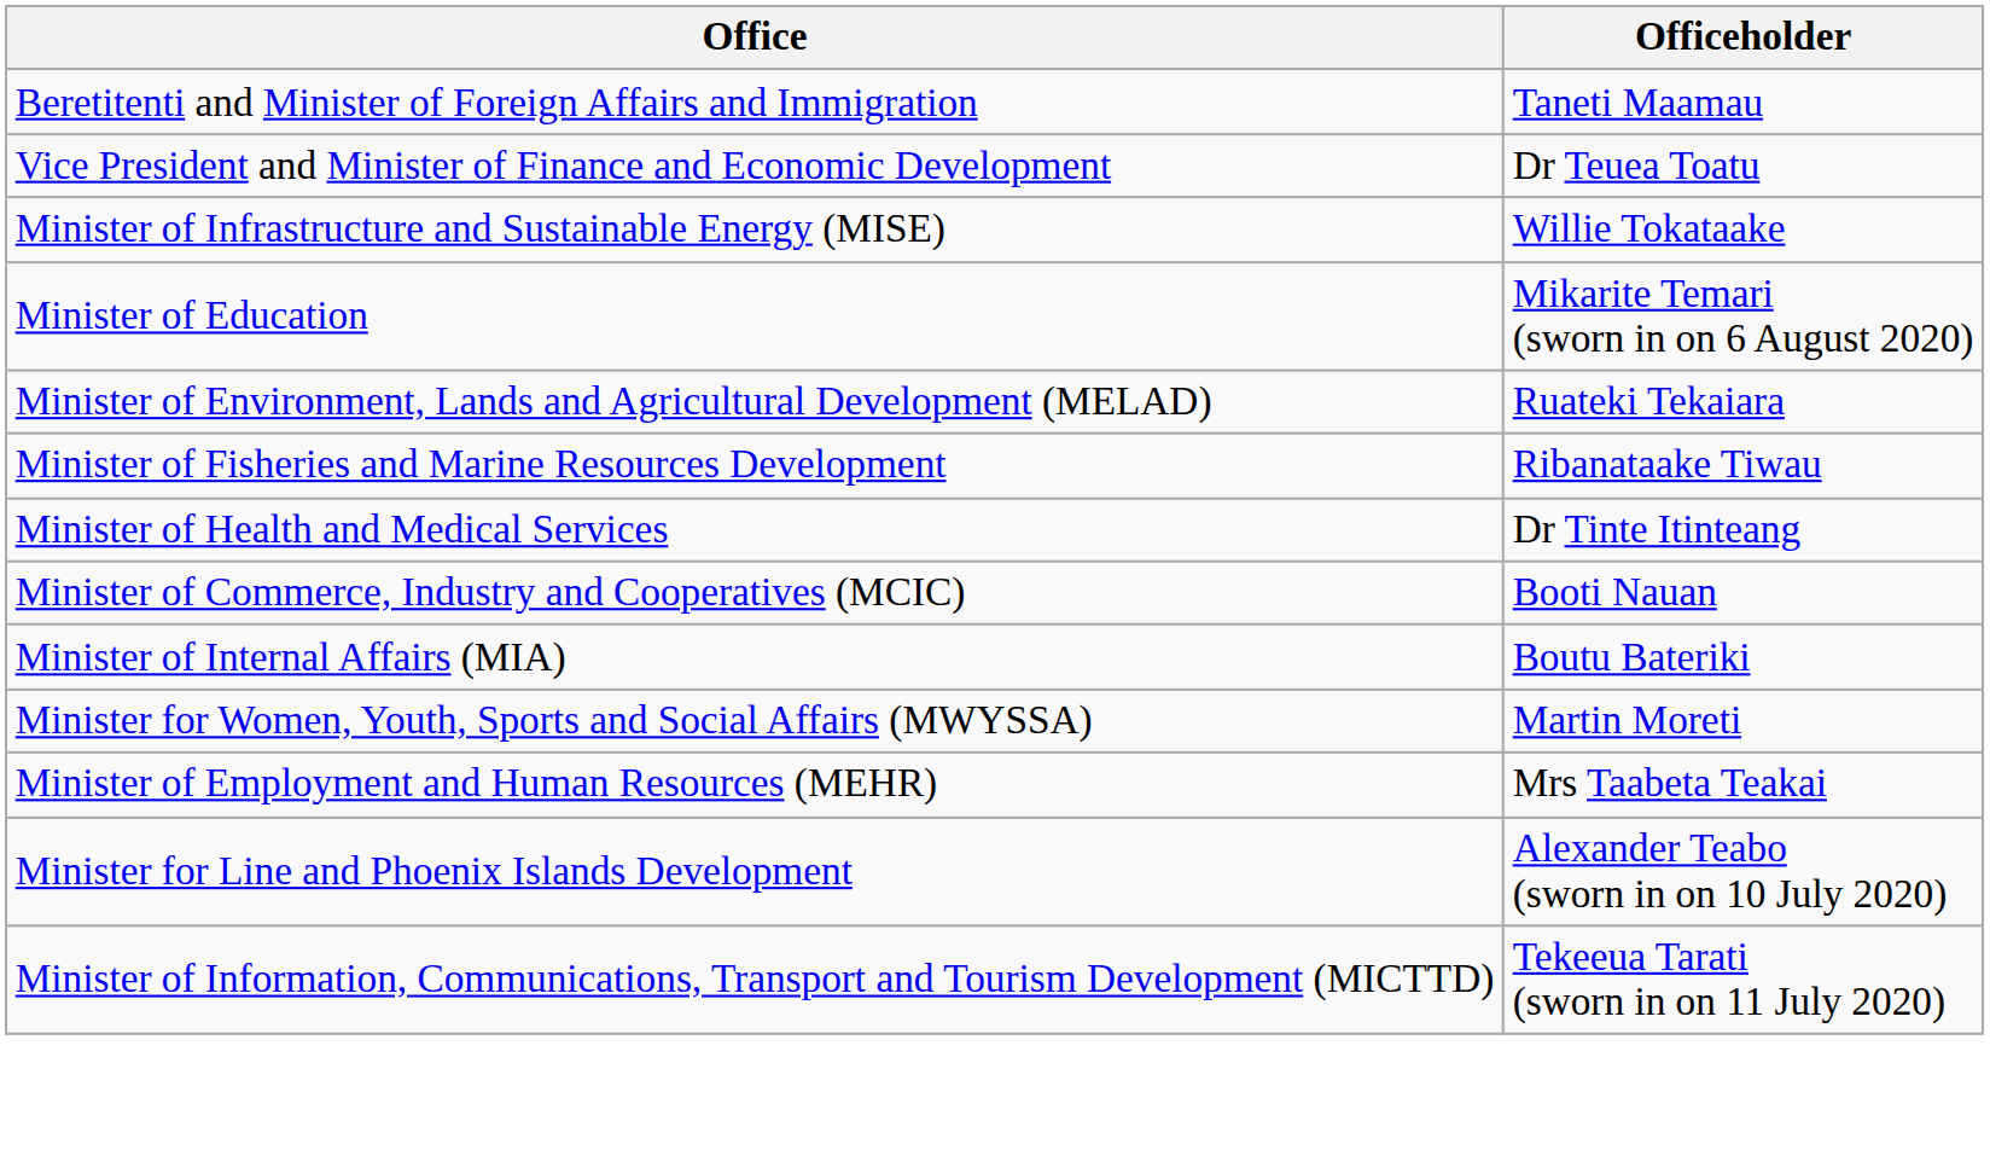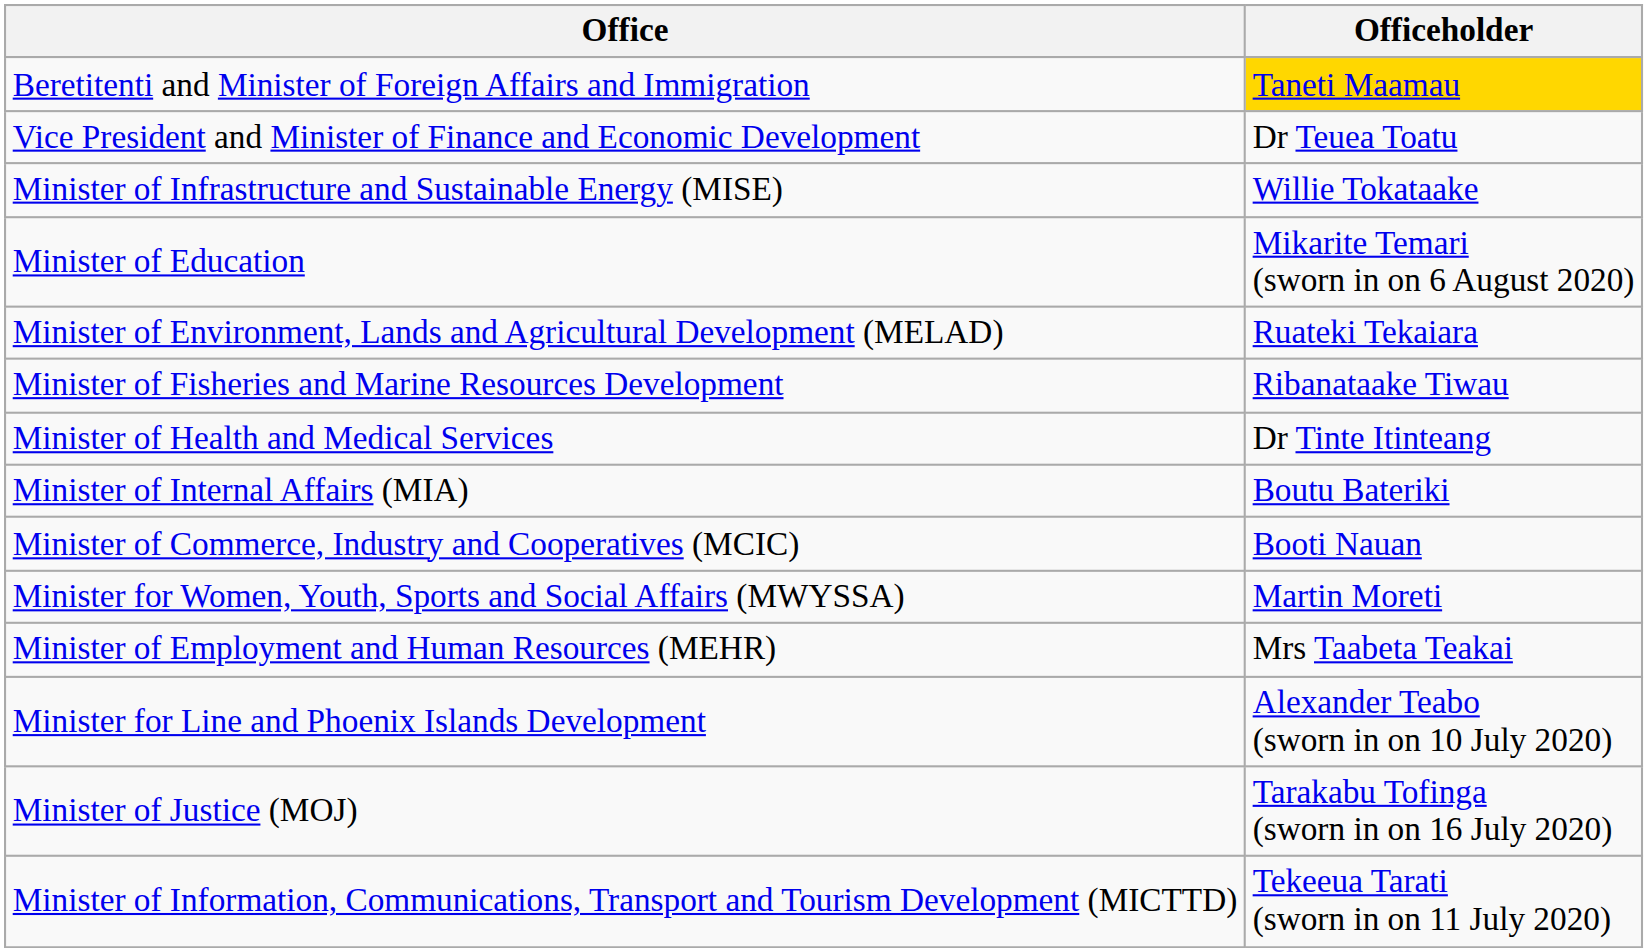 <table class="wikitable">
 <tr>
 <th>Office</th>
 <th>Officeholder</th>
 </tr>
 <tr>
 <td><a href='#'>Beretitenti</a> and <a href='#'>Minister of Foreign Affairs and Immigration</a></td>
-<td><a href='#'>Taneti Maamau</a></td>
+<td style="background: gold;"><a href='#'>Taneti Maamau</a></td>
 </tr>
 <tr>
 <td><a href='#'>Vice President</a> and <a href='#'>Minister of Finance and Economic Development</a></td>
 <td>Dr <a href='#'>Teuea Toatu</a></td>
 </tr>
 <tr>
 <td><a href='#'>Minister of Infrastructure and Sustainable Energy</a> (MISE)</td>
 <td><a href='#'>Willie Tokataake</a></td>
 </tr>
 <tr>
 <td><a href='#'>Minister of Education</a></td>
 <td><a href='#'>Mikarite Temari</a><br>(sworn in on 6 August 2020)</td>
 </tr>
 <tr>
 <td><a href='#'>Minister of Environment, Lands and Agricultural Development</a> (MELAD)</td>
 <td><a href='#'>Ruateki Tekaiara</a></td>
 </tr>
 <tr>
 <td><a href='#'>Minister of Fisheries and Marine Resources Development</a></td>
 <td><a href='#'>Ribanataake Tiwau</a></td>
 </tr>
 <tr>
 <td><a href='#'>Minister of Health and Medical Services</a></td>
 <td>Dr <a href='#'>Tinte Itinteang</a></td>
 </tr>
 <tr>
+<td><a href='#'>Minister of Internal Affairs</a> (MIA)</td>
+<td><a href='#'>Boutu Bateriki</a></td>
+</tr>
+<tr>
 <td><a href='#'>Minister of Commerce, Industry and Cooperatives</a> (MCIC)</td>
 <td><a href='#'>Booti Nauan</a></td>
-</tr>
-<tr>
-<td><a href='#'>Minister of Internal Affairs</a> (MIA)</td>
-<td><a href='#'>Boutu Bateriki</a></td>
 </tr>
 <tr>
 <td><a href='#'>Minister for Women, Youth, Sports and Social Affairs</a> (MWYSSA)</td>
 <td><a href='#'>Martin Moreti</a></td>
 </tr>
 <tr>
 <td><a href='#'>Minister of Employment and Human Resources</a> (MEHR)</td>
 <td>Mrs <a href='#'>Taabeta Teakai</a></td>
 </tr>
 <tr>
 <td><a href='#'>Minister for Line and Phoenix Islands Development</a></td>
 <td><a href='#'>Alexander Teabo</a><br>(sworn in on 10 July 2020)</td>
 </tr>
 <tr>
+<td><a href='#'>Minister of Justice</a> (MOJ)</td>
+<td><a href='#'>Tarakabu Tofinga</a><br>(sworn in on 16 July 2020)</td>
+</tr>
+<tr>
 <td><a href='#'>Minister of Information, Communications, Transport and Tourism Development</a> (MICTTD)</td>
 <td><a href='#'>Tekeeua Tarati</a><br>(sworn in on 11 July 2020)</td>
 </tr>
 </table>
